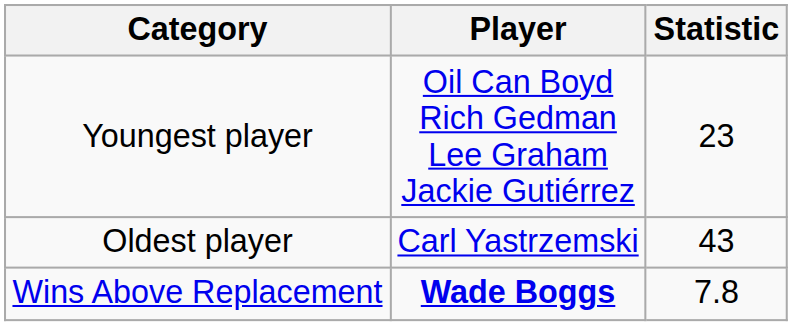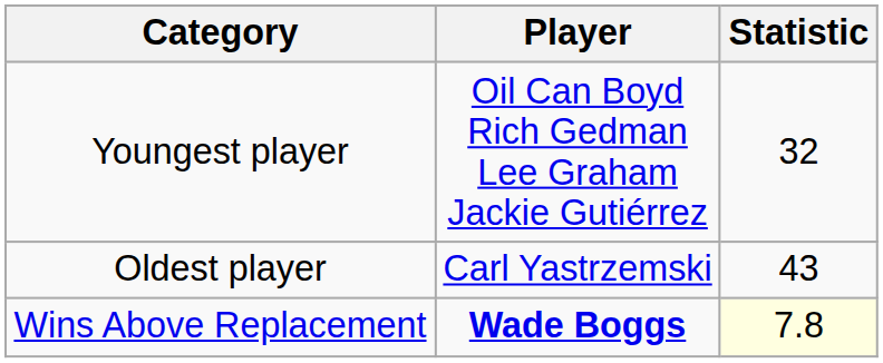 <table class="wikitable" style="text-align:center;">
 <tr>
 <th>Category</th>
 <th>Player</th>
 <th>Statistic</th>
 </tr>
 <tr>
 <td>Youngest player</td>
 <td><a href='#'>Oil Can Boyd</a><br><a href='#'>Rich Gedman</a><br><a href='#'>Lee Graham</a><br><a href='#'>Jackie Gutiérrez</a></td>
-<td>23</td>
+<td>32</td>
 </tr>
 <tr>
 <td>Oldest player</td>
 <td><a href='#'>Carl Yastrzemski</a></td>
 <td>43</td>
 </tr>
 <tr>
 <td><a href='#'>Wins Above Replacement</a></td>
 <td><strong><a href='#'>Wade Boggs</a></strong></td>
-<td>7.8</td>
+<td style="background: lightyellow;">7.8</td>
 </tr>
 </table>
